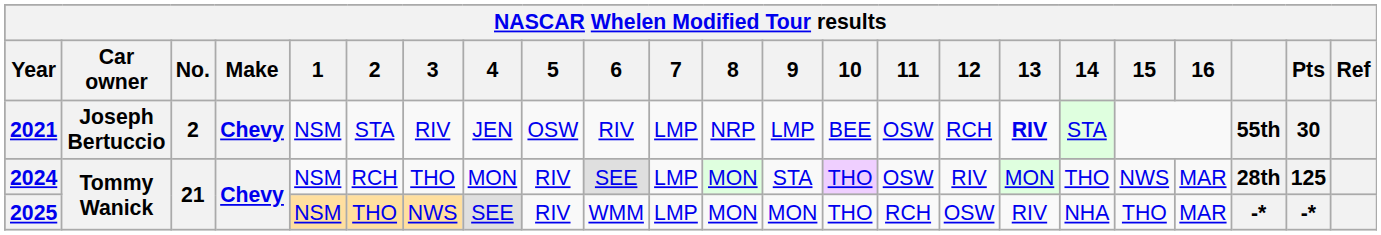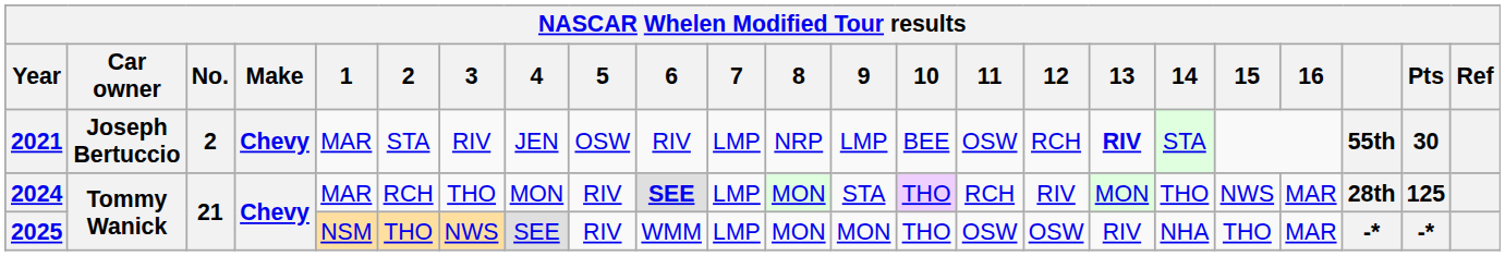 <table class="wikitable" style="text-align:center; font-size:75%">
 <tr>
 <th colspan=38><a href='#'>NASCAR</a> <a href='#'>Whelen Modified Tour</a> results</th>
 </tr>
 <tr>
 <th>Year</th>
 <th>Car owner</th>
 <th>No.</th>
 <th>Make</th>
 <th>1</th>
 <th>2</th>
 <th>3</th>
 <th>4</th>
 <th>5</th>
 <th>6</th>
 <th>7</th>
 <th>8</th>
 <th>9</th>
 <th>10</th>
 <th>11</th>
 <th>12</th>
 <th>13</th>
 <th>14</th>
 <th>15</th>
 <th>16</th>
 <th></th>
 <th>Pts</th>
 <th>Ref</th>
 </tr>
 <tr>
 <th><a href='#'>2021</a></th>
 <th>Joseph Bertuccio</th>
 <th>2</th>
 <th><a href='#'>Chevy</a></th>
-<td><a href='#'>NSM</a></td>
+<td><a href='#'>MAR</a></td>
 <td><a href='#'>STA</a></td>
 <td><a href='#'>RIV</a></td>
 <td><a href='#'>JEN</a></td>
 <td><a href='#'>OSW</a></td>
 <td><a href='#'>RIV</a></td>
 <td><a href='#'>LMP</a></td>
 <td><a href='#'>NRP</a></td>
 <td><a href='#'>LMP</a></td>
 <td><a href='#'>BEE</a></td>
 <td><a href='#'>OSW</a></td>
 <td><a href='#'>RCH</a></td>
 <td><strong><a href='#'>RIV</a></strong></td>
 <td style="background:#DFFFDF;"><a href='#'>STA</a><br></td>
 <td colspan=2></td>
 <th>55th</th>
 <th>30</th>
 <th></th>
 </tr>
 <tr>
 <th><a href='#'>2024</a></th>
 <th rowspan=2>Tommy Wanick</th>
 <th rowspan=2>21</th>
 <th rowspan=2><a href='#'>Chevy</a></th>
-<td><a href='#'>NSM</a></td>
+<td><a href='#'>MAR</a></td>
 <td><a href='#'>RCH</a></td>
 <td><a href='#'>THO</a></td>
 <td><a href='#'>MON</a></td>
 <td><a href='#'>RIV</a></td>
-<td style="background:#DFDFDF;"><a href='#'>SEE</a><br></td>
+<td style="background:#DFDFDF;"><strong><a href='#'>SEE</a><br></strong></td>
 <td><a href='#'>LMP</a></td>
 <td style="background:#DFFFDF;"><a href='#'>MON</a><br></td>
 <td><a href='#'>STA</a></td>
 <td style="background:#EFCFFF;"><a href='#'>THO</a><br></td>
-<td><a href='#'>OSW</a></td>
+<td><a href='#'>RCH</a></td>
 <td><a href='#'>RIV</a></td>
 <td style="background:#DFFFDF;"><a href='#'>MON</a><br></td>
 <td><a href='#'>THO</a></td>
 <td><a href='#'>NWS</a></td>
 <td><a href='#'>MAR</a></td>
 <th>28th</th>
 <th>125</th>
 <th></th>
 </tr>
 <tr>
 <th><a href='#'>2025</a></th>
 <td style="background:#FFDF9F;"><a href='#'>NSM</a><br></td>
 <td style="background:#FFDF9F;"><a href='#'>THO</a><br></td>
 <td style="background:#FFDF9F;"><a href='#'>NWS</a><br></td>
 <td style="background:#DFDFDF;"><a href='#'>SEE</a><br></td>
 <td><a href='#'>RIV</a></td>
 <td><a href='#'>WMM</a></td>
 <td><a href='#'>LMP</a></td>
 <td><a href='#'>MON</a></td>
 <td style="background:#;"><a href='#'>MON</a><br></td>
 <td><a href='#'>THO</a></td>
-<td><a href='#'>RCH</a></td>
+<td><a href='#'>OSW</a></td>
 <td><a href='#'>OSW</a></td>
 <td><a href='#'>RIV</a></td>
 <td><a href='#'>NHA</a></td>
 <td><a href='#'>THO</a></td>
 <td><a href='#'>MAR</a></td>
 <th>-*</th>
 <th>-*</th>
 <th></th>
 </tr>
 </table>
